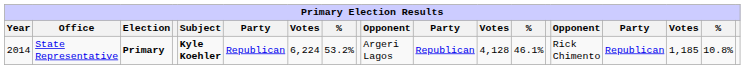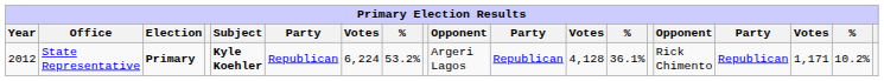 <table class="wikitable collapsible">
 <tr bgcolor="#cccccc">
 <th colspan="24" style="background: #ccccff;">Primary Election Results</th>
 </tr>
 <tr>
 <th><strong>Year</strong></th>
 <th><strong>Office</strong></th>
 <th><strong>Election</strong></th>
 <th></th>
 <th><strong>Subject</strong></th>
 <th><strong>Party</strong></th>
 <th><strong>Votes</strong></th>
 <th><strong>%</strong></th>
 <th></th>
 <th><strong>Opponent</strong></th>
 <th><strong>Party</strong></th>
 <th><strong>Votes</strong></th>
 <th><strong>%</strong></th>
 <th></th>
 <th><strong>Opponent</strong></th>
 <th><strong>Party</strong></th>
 <th><strong>Votes</strong></th>
 <th><strong>%</strong></th>
 <th></th>
 </tr>
 <tr>
-<td>2014</td>
+<td>2012</td>
 <td><a href='#'>State Representative</a></td>
 <td><strong>Primary</strong></td>
 <td></td>
 <td><strong>Kyle Koehler</strong></td>
 <td><a href='#'>Republican</a></td>
 <td>6,224</td>
 <td>53.2%</td>
 <td></td>
 <td>Argeri Lagos</td>
 <td><a href='#'>Republican</a></td>
 <td>4,128</td>
-<td>46.1%</td>
+<td>36.1%</td>
 <td></td>
 <td>Rick Chimento</td>
 <td><a href='#'>Republican</a></td>
-<td>1,185</td>
-<td>10.8%</td>
+<td>1,171</td>
+<td>10.2%</td>
 <td></td>
 </tr>
 </table>
